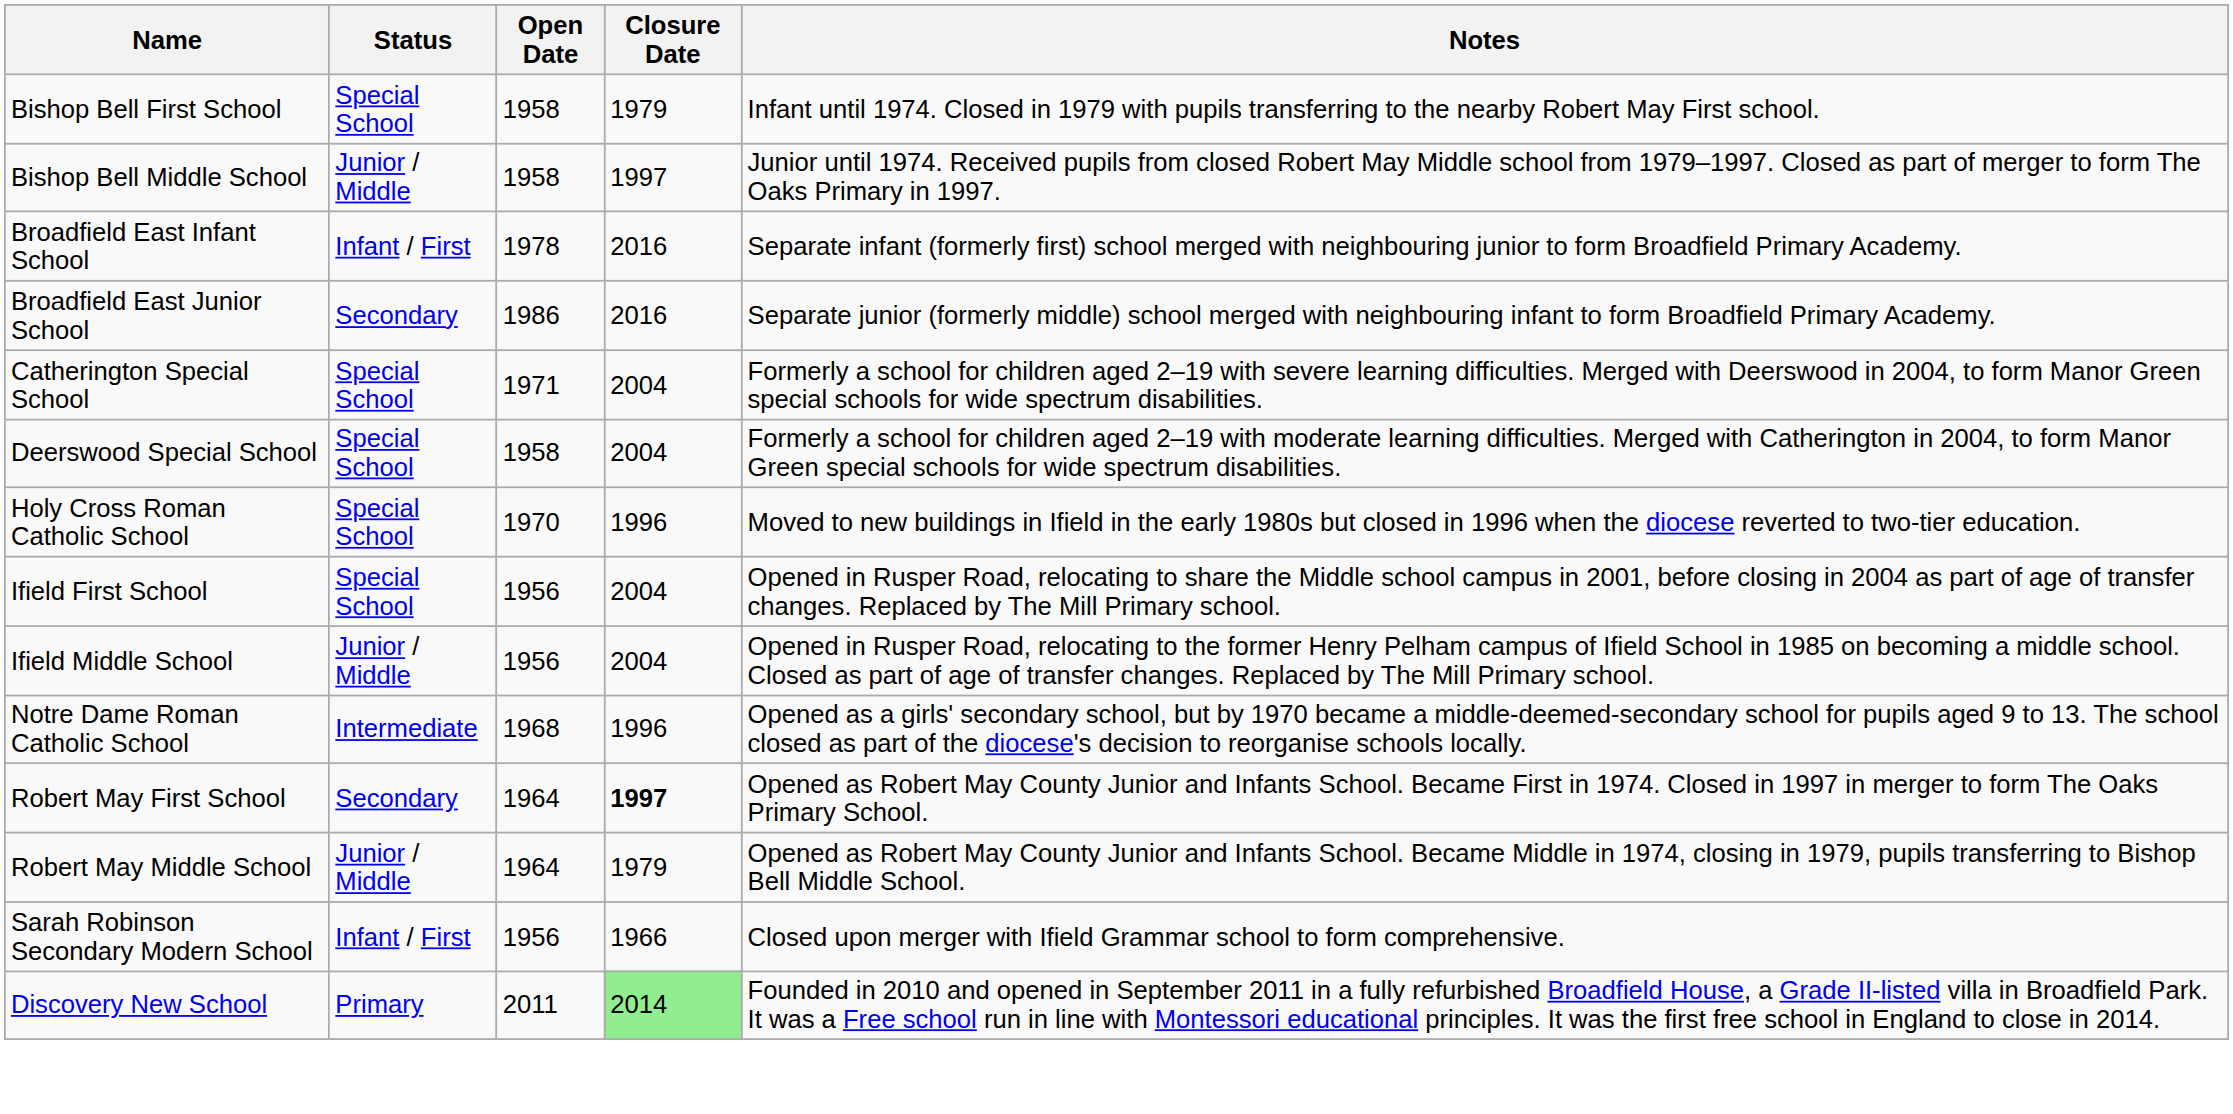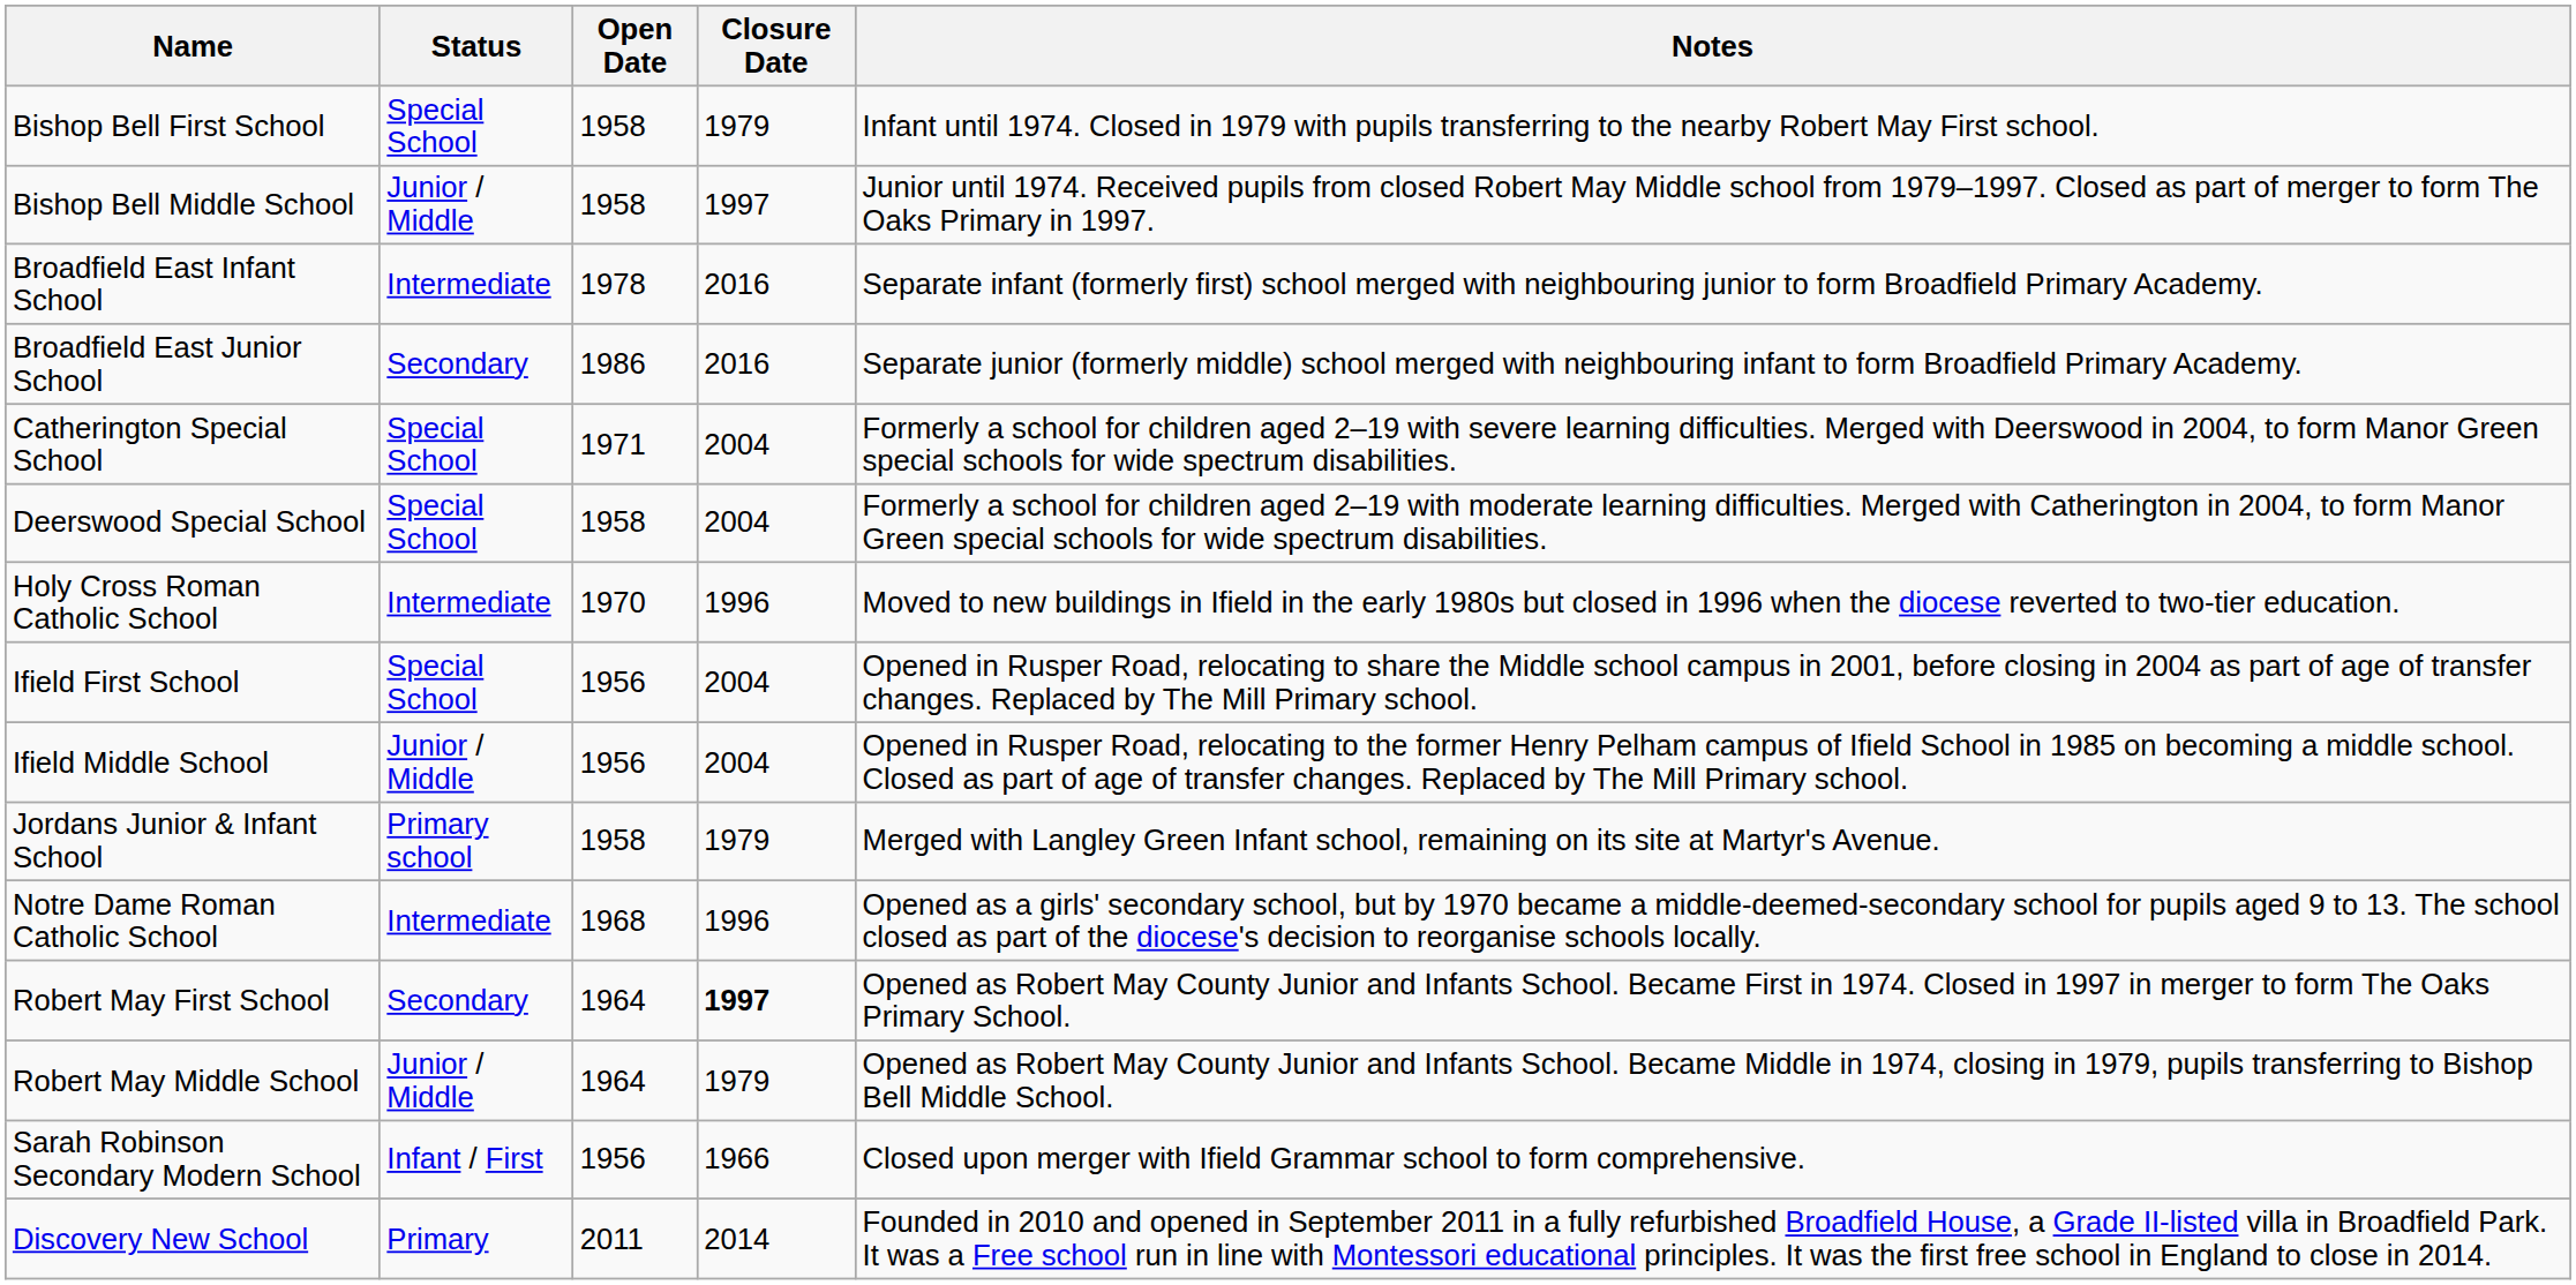 <table class="wikitable sortable" style="font-size:90%;">
 <tr>
 <th>Name</th>
 <th>Status</th>
 <th>Open Date</th>
 <th>Closure Date</th>
 <th class="unsortable">Notes</th>
 </tr>
 <tr>
 <td>Bishop Bell First School</td>
 <td><a href='#'>Special School</a></td>
 <td>1958</td>
 <td>1979</td>
 <td>Infant until 1974. Closed in 1979 with pupils transferring to the nearby Robert May First school.</td>
 </tr>
 <tr>
 <td>Bishop Bell Middle School</td>
 <td><a href='#'>Junior</a> / <a href='#'>Middle</a></td>
 <td>1958</td>
 <td>1997</td>
 <td>Junior until 1974. Received pupils from closed Robert May Middle school from 1979–1997. Closed as part of merger to form The Oaks Primary in 1997.</td>
 </tr>
 <tr>
 <td>Broadfield East Infant School</td>
-<td><a href='#'>Infant</a> / <a href='#'>First</a></td>
+<td><a href='#'>Intermediate</a></td>
 <td>1978</td>
 <td>2016</td>
 <td>Separate infant (formerly first) school merged with neighbouring junior to form Broadfield Primary Academy.</td>
 </tr>
 <tr>
 <td>Broadfield East Junior School</td>
 <td><a href='#'>Secondary</a></td>
 <td>1986</td>
 <td>2016</td>
 <td>Separate junior (formerly middle) school merged with neighbouring infant to form Broadfield Primary Academy.</td>
 </tr>
 <tr>
 <td>Catherington Special School</td>
 <td><a href='#'>Special School</a></td>
 <td>1971</td>
 <td>2004</td>
 <td>Formerly a school for children aged 2–19 with severe learning difficulties. Merged with Deerswood in 2004, to form Manor Green special schools for wide spectrum disabilities.</td>
 </tr>
 <tr>
 <td>Deerswood Special School</td>
 <td><a href='#'>Special School</a></td>
 <td>1958</td>
 <td>2004</td>
 <td>Formerly a school for children aged 2–19 with moderate learning difficulties. Merged with Catherington in 2004, to form Manor Green special schools for wide spectrum disabilities.</td>
 </tr>
 <tr>
 <td>Holy Cross Roman Catholic School</td>
-<td><a href='#'>Special School</a></td>
+<td><a href='#'>Intermediate</a></td>
 <td>1970</td>
 <td>1996</td>
 <td>Moved to new buildings in Ifield in the early 1980s  but closed in 1996 when the <a href='#'>diocese</a> reverted to two-tier education.</td>
 </tr>
 <tr>
 <td>Ifield First School</td>
 <td><a href='#'>Special School</a></td>
 <td>1956</td>
 <td>2004</td>
 <td>Opened in Rusper Road, relocating to share the Middle school campus in 2001, before closing in 2004 as part of age of transfer changes. Replaced by The Mill Primary school.</td>
 </tr>
 <tr>
 <td>Ifield Middle School</td>
 <td><a href='#'>Junior</a> / <a href='#'>Middle</a></td>
 <td>1956</td>
 <td>2004</td>
 <td>Opened in Rusper Road, relocating to the former Henry Pelham campus of Ifield School in 1985 on becoming a middle school. Closed as part of age of transfer changes. Replaced by The Mill Primary school.</td>
+</tr>
+<tr>
+<td>Jordans Junior & Infant School</td>
+<td><a href='#'>Primary school</a></td>
+<td>1958</td>
+<td>1979</td>
+<td>Merged with Langley Green Infant school, remaining on its site at Martyr's Avenue.</td>
 </tr>
 <tr>
 <td>Notre Dame Roman Catholic School</td>
 <td><a href='#'>Intermediate</a></td>
 <td>1968</td>
 <td>1996</td>
 <td>Opened as a girls' secondary school, but by 1970 became a middle-deemed-secondary school for pupils aged 9 to 13. The school closed as part of the <a href='#'>diocese</a>'s decision to reorganise schools locally.</td>
 </tr>
 <tr>
 <td>Robert May First School</td>
 <td><a href='#'>Secondary</a></td>
 <td>1964</td>
 <td><strong>1997</strong></td>
 <td>Opened as Robert May County Junior and Infants School. Became First in 1974. Closed in 1997 in merger to form The Oaks Primary School.</td>
 </tr>
 <tr>
 <td>Robert May Middle School</td>
 <td><a href='#'>Junior</a> / <a href='#'>Middle</a></td>
 <td>1964</td>
 <td>1979</td>
 <td>Opened as Robert May County Junior and Infants School. Became Middle in 1974, closing in 1979, pupils transferring to Bishop Bell Middle School.</td>
 </tr>
 <tr>
 <td>Sarah Robinson Secondary Modern School</td>
 <td><a href='#'>Infant</a> / <a href='#'>First</a></td>
 <td>1956</td>
 <td>1966</td>
 <td>Closed upon merger with Ifield Grammar school to form comprehensive.</td>
 </tr>
 <tr>
 <td><a href='#'>Discovery New School</a></td>
 <td><a href='#'>Primary</a></td>
 <td>2011</td>
-<td style="background: lightgreen;">2014</td>
+<td>2014</td>
 <td>Founded in 2010 and opened in September 2011 in a fully refurbished <a href='#'>Broadfield House</a>, a <a href='#'>Grade II-listed</a> villa in Broadfield Park.  It was a <a href='#'>Free school</a> run in line with <a href='#'>Montessori educational</a> principles. It was the first free school in England to close in 2014.</td>
 </tr>
 </table>
